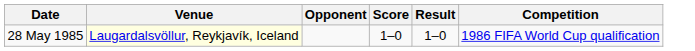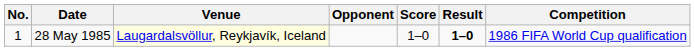 <table class="wikitable">
 <tr>
+<th>No.</th>
 <th>Date</th>
 <th>Venue</th>
 <th>Opponent</th>
 <th>Score</th>
 <th>Result</th>
 <th>Competition</th>
 </tr>
 <tr>
+<td align=center>1</td>
 <td>28 May 1985</td>
 <td style="background: lightyellow;"><a href='#'>Laugardalsvöllur</a>, Reykjavík, Iceland</td>
 <td></td>
 <td align=center>1–0</td>
-<td align=center>1–0</td>
+<td align=center><strong>1–0</strong></td>
 <td><a href='#'>1986 FIFA World Cup qualification</a></td>
 </tr>
 </table>
